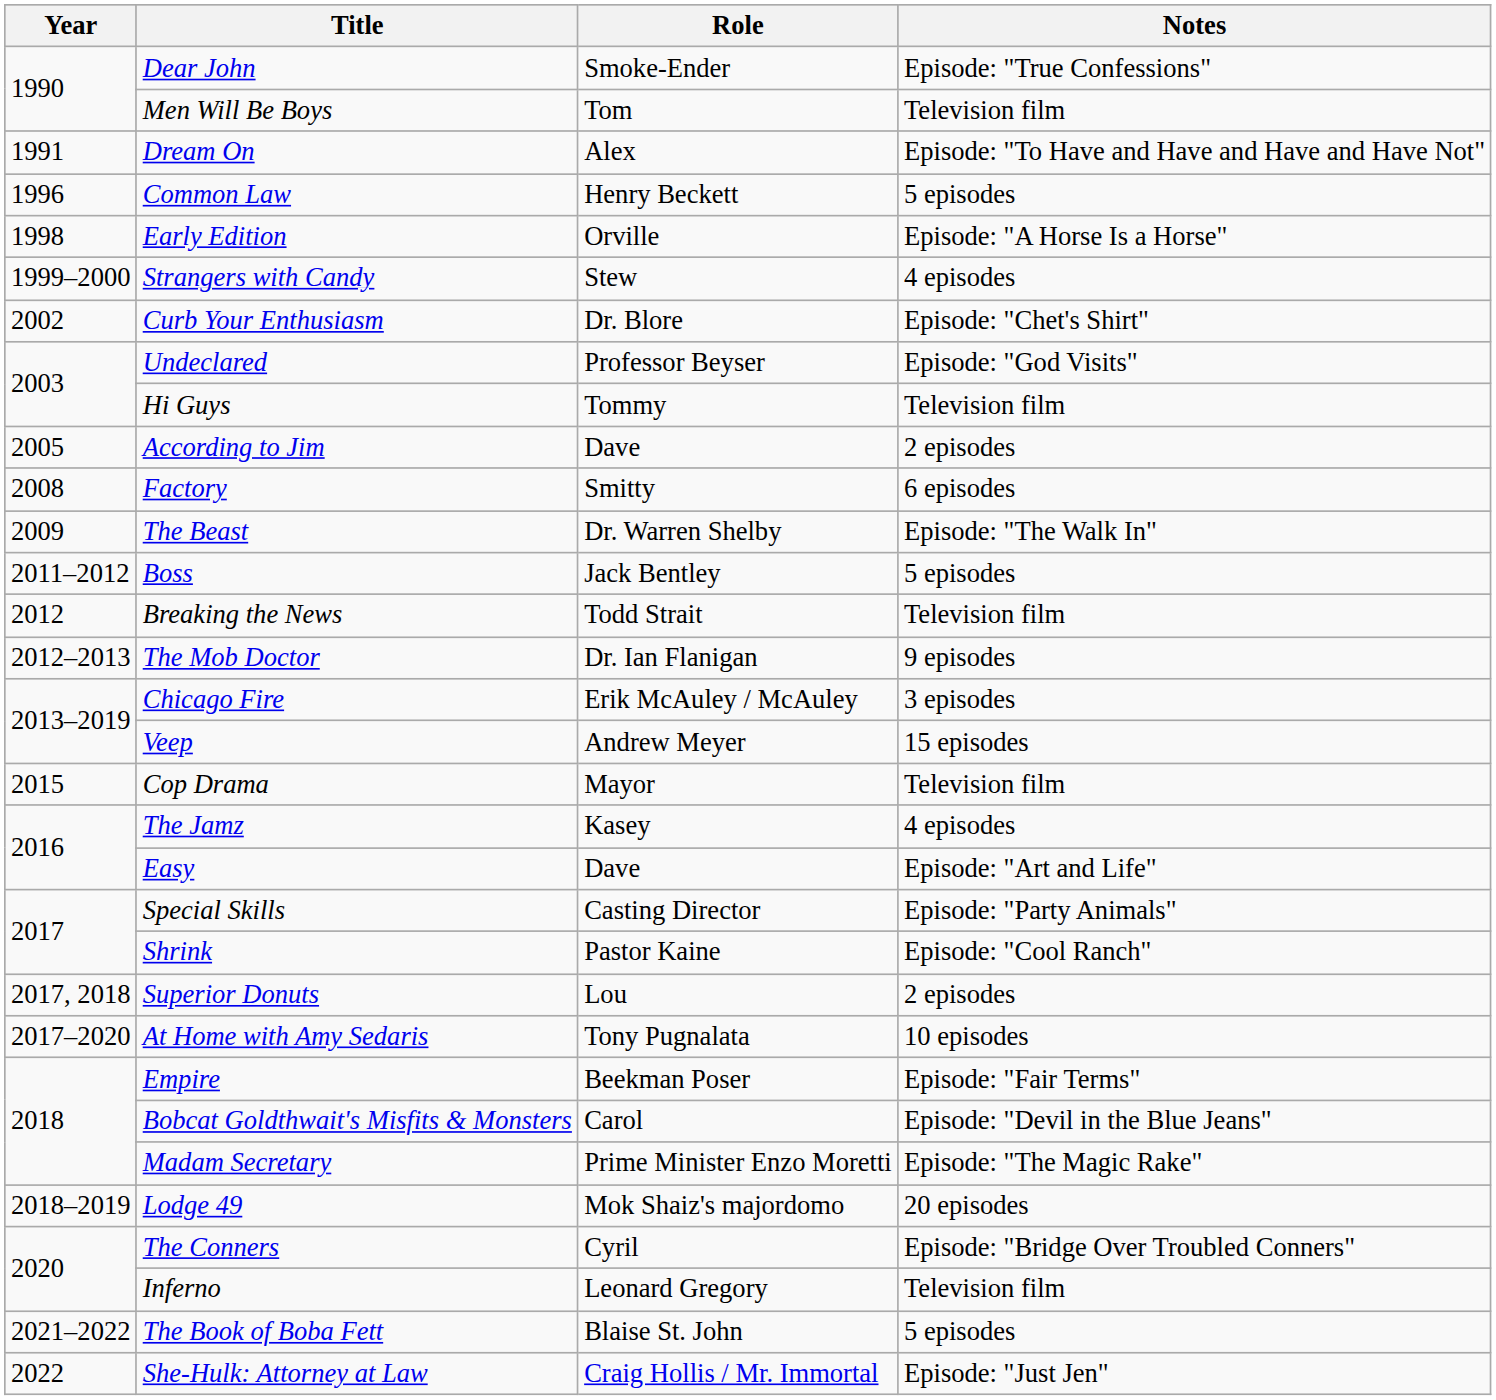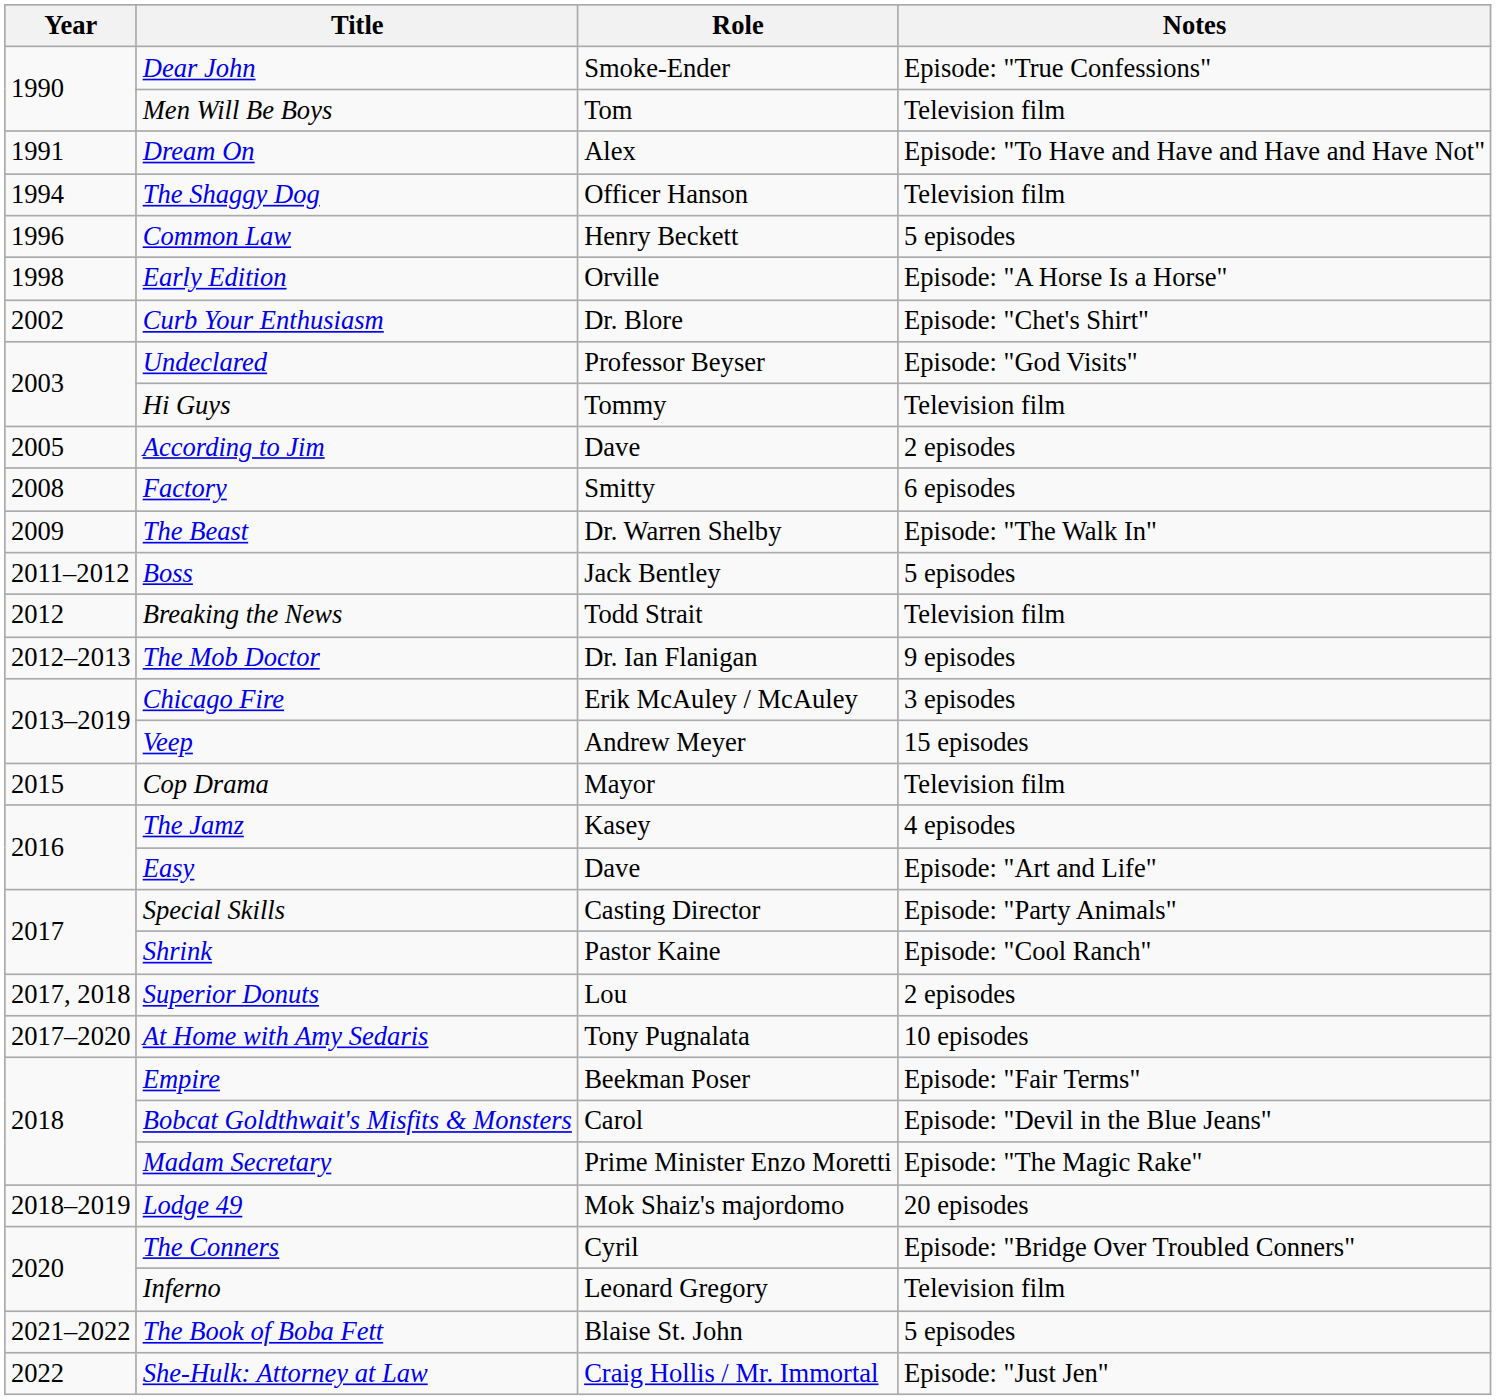 <table class="wikitable sortable">
 <tr>
 <th>Year</th>
 <th>Title</th>
 <th>Role</th>
 <th>Notes</th>
 </tr>
 <tr>
 <td rowspan="2">1990</td>
 <td><a href='#'><em>Dear John</em></a></td>
 <td>Smoke-Ender</td>
 <td>Episode: "True Confessions"</td>
 </tr>
 <tr>
 <td><em>Men Will Be Boys</em></td>
 <td>Tom</td>
 <td>Television film</td>
 </tr>
 <tr>
 <td>1991</td>
 <td><a href='#'><em>Dream On</em></a></td>
 <td>Alex</td>
 <td>Episode: "To Have and Have and Have and Have Not"</td>
 </tr>
 <tr>
+<td>1994</td>
+<td><a href='#'><em>The Shaggy Dog</em></a></td>
+<td>Officer Hanson</td>
+<td>Television film</td>
+</tr>
+<tr>
 <td>1996</td>
 <td><a href='#'><em>Common Law</em></a></td>
 <td>Henry Beckett</td>
 <td>5 episodes</td>
 </tr>
 <tr>
 <td>1998</td>
 <td><em><a href='#'>Early Edition</a></em></td>
 <td>Orville</td>
 <td>Episode: "A Horse Is a Horse"</td>
-</tr>
-<tr>
-<td>1999–2000</td>
-<td><em><a href='#'>Strangers with Candy</a></em></td>
-<td>Stew</td>
-<td>4 episodes</td>
 </tr>
 <tr>
 <td>2002</td>
 <td><em><a href='#'>Curb Your Enthusiasm</a></em></td>
 <td>Dr. Blore</td>
 <td>Episode: "Chet's Shirt"</td>
 </tr>
 <tr>
 <td rowspan="2">2003</td>
 <td><em><a href='#'>Undeclared</a></em></td>
 <td>Professor Beyser</td>
 <td>Episode: "God Visits"</td>
 </tr>
 <tr>
 <td><em>Hi Guys</em></td>
 <td>Tommy</td>
 <td>Television film</td>
 </tr>
 <tr>
 <td>2005</td>
 <td><em><a href='#'>According to Jim</a></em></td>
 <td>Dave</td>
 <td>2 episodes</td>
 </tr>
 <tr>
 <td>2008</td>
 <td><a href='#'><em>Factory</em></a></td>
 <td>Smitty</td>
 <td>6 episodes</td>
 </tr>
 <tr>
 <td>2009</td>
 <td><a href='#'><em>The Beast</em></a></td>
 <td>Dr. Warren Shelby</td>
 <td>Episode: "The Walk In"</td>
 </tr>
 <tr>
 <td>2011–2012</td>
 <td><a href='#'><em>Boss</em></a></td>
 <td>Jack Bentley</td>
 <td>5 episodes</td>
 </tr>
 <tr>
 <td>2012</td>
 <td><em>Breaking the News</em></td>
 <td>Todd Strait</td>
 <td>Television film</td>
 </tr>
 <tr>
 <td>2012–2013</td>
 <td><em><a href='#'>The Mob Doctor</a></em></td>
 <td>Dr. Ian Flanigan</td>
 <td>9 episodes</td>
 </tr>
 <tr>
 <td rowspan="2">2013–2019</td>
 <td><a href='#'><em>Chicago Fire</em></a></td>
 <td>Erik McAuley / McAuley</td>
 <td>3 episodes</td>
 </tr>
 <tr>
 <td><em><a href='#'>Veep</a></em></td>
 <td>Andrew Meyer</td>
 <td>15 episodes</td>
 </tr>
 <tr>
 <td>2015</td>
 <td><em>Cop Drama</em></td>
 <td>Mayor</td>
 <td>Television film</td>
 </tr>
 <tr>
 <td rowspan="2">2016</td>
 <td><em><a href='#'>The Jamz</a></em></td>
 <td>Kasey</td>
 <td>4 episodes</td>
 </tr>
 <tr>
 <td><a href='#'><em>Easy</em></a></td>
 <td>Dave</td>
 <td>Episode: "Art and Life"</td>
 </tr>
 <tr>
 <td rowspan="2">2017</td>
 <td><em>Special Skills</em></td>
 <td>Casting Director</td>
 <td>Episode: "Party Animals"</td>
 </tr>
 <tr>
 <td><a href='#'><em>Shrink</em></a></td>
 <td>Pastor Kaine</td>
 <td>Episode: "Cool Ranch"</td>
 </tr>
 <tr>
 <td>2017, 2018</td>
 <td><a href='#'><em>Superior Donuts</em></a></td>
 <td>Lou</td>
 <td>2 episodes</td>
 </tr>
 <tr>
 <td>2017–2020</td>
 <td><em><a href='#'>At Home with Amy Sedaris</a></em></td>
 <td>Tony Pugnalata</td>
 <td>10 episodes</td>
 </tr>
 <tr>
 <td rowspan="3">2018</td>
 <td><a href='#'><em>Empire</em></a></td>
 <td>Beekman Poser</td>
 <td>Episode: "Fair Terms"</td>
 </tr>
 <tr>
 <td><em><a href='#'>Bobcat Goldthwait's Misfits & Monsters</a></em></td>
 <td>Carol</td>
 <td>Episode: "Devil in the Blue Jeans"</td>
 </tr>
 <tr>
 <td><a href='#'><em>Madam Secretary</em></a></td>
 <td>Prime Minister Enzo Moretti</td>
 <td>Episode: "The Magic Rake"</td>
 </tr>
 <tr>
 <td>2018–2019</td>
 <td><em><a href='#'>Lodge 49</a></em></td>
 <td>Mok Shaiz's majordomo</td>
 <td>20 episodes</td>
 </tr>
 <tr>
 <td rowspan="2">2020</td>
 <td><em><a href='#'>The Conners</a></em></td>
 <td>Cyril</td>
 <td>Episode: "Bridge Over Troubled Conners"</td>
 </tr>
 <tr>
 <td><em>Inferno</em></td>
 <td>Leonard Gregory</td>
 <td>Television film</td>
 </tr>
 <tr>
 <td>2021–2022</td>
 <td><em><a href='#'>The Book of Boba Fett</a></em></td>
 <td>Blaise St. John</td>
 <td>5 episodes</td>
 </tr>
 <tr>
 <td>2022</td>
 <td><em><a href='#'>She-Hulk: Attorney at Law</a></em></td>
 <td><a href='#'>Craig Hollis / Mr. Immortal</a></td>
 <td>Episode: "Just Jen"</td>
 </tr>
 </table>
